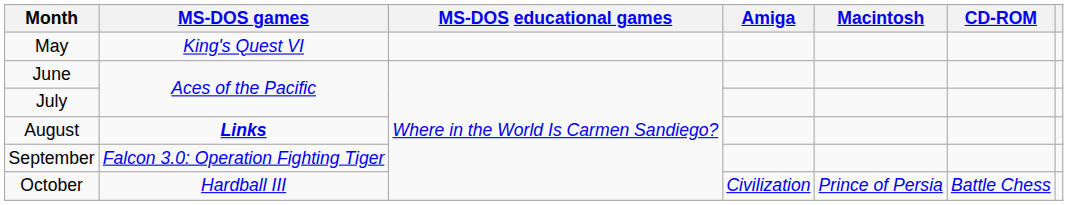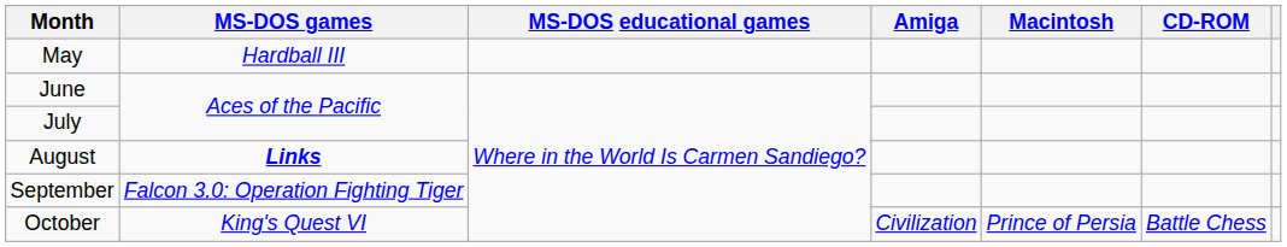 <table class="wikitable sortable" style="text-align:center">
 <tr>
 <th>Month</th>
 <th><a href='#'>MS-DOS games</a></th>
 <th><a href='#'>MS-DOS</a> <a href='#'>educational games</a></th>
 <th><a href='#'>Amiga</a></th>
 <th><a href='#'>Macintosh</a></th>
 <th><a href='#'>CD-ROM</a></th>
 <th class="unsortable"></th>
 </tr>
 <tr>
 <td>May</td>
-<td><em><a href='#'>King's Quest VI</a></em></td>
+<td><em><a href='#'>Hardball III</a></em></td>
 <td></td>
 <td></td>
 <td></td>
 <td></td>
 <td></td>
 </tr>
 <tr>
 <td>June</td>
 <td rowspan="2"><em><a href='#'>Aces of the Pacific</a></em></td>
 <td rowspan="5"><em><a href='#'>Where in the World Is Carmen Sandiego?</a></em></td>
 <td></td>
 <td></td>
 <td></td>
 <td></td>
 </tr>
 <tr>
 <td>July</td>
 <td></td>
 <td></td>
 <td></td>
 <td></td>
 </tr>
 <tr>
 <td>August</td>
 <td><strong><em><a href='#'>Links</a></em></strong></td>
 <td></td>
 <td></td>
 <td></td>
 <td></td>
 </tr>
 <tr>
 <td>September</td>
 <td><em><a href='#'>Falcon 3.0: Operation Fighting Tiger</a></em></td>
 <td></td>
 <td></td>
 <td></td>
 <td></td>
 </tr>
 <tr>
 <td>October</td>
-<td><em><a href='#'>Hardball III</a></em></td>
+<td><em><a href='#'>King's Quest VI</a></em></td>
 <td><em><a href='#'>Civilization</a></em></td>
 <td><em><a href='#'>Prince of Persia</a></em></td>
 <td><em><a href='#'>Battle Chess</a></em></td>
 <td></td>
 </tr>
 </table>
